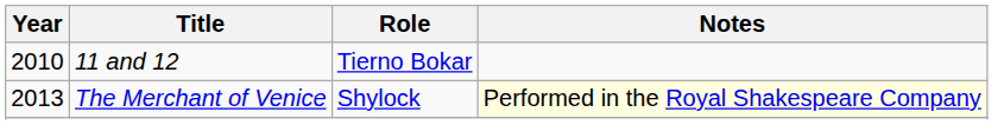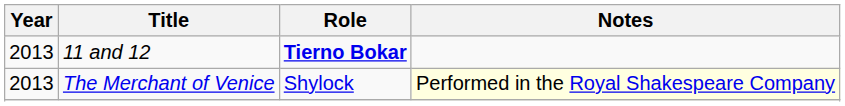 <table class="wikitable">
 <tr>
 <th>Year</th>
 <th>Title</th>
 <th>Role</th>
 <th>Notes</th>
 </tr>
 <tr>
-<td>2010</td>
+<td>2013</td>
 <td><em>11 and 12</em></td>
-<td><a href='#'>Tierno Bokar</a></td>
+<td><strong><a href='#'>Tierno Bokar</a></strong></td>
 <td></td>
 </tr>
 <tr>
 <td>2013</td>
 <td><em><a href='#'>The Merchant of Venice</a></em></td>
 <td><a href='#'>Shylock</a></td>
 <td style="background: lightyellow;">Performed in the <a href='#'>Royal Shakespeare Company</a></td>
 </tr>
 <tr>
 </tr>
 <tr>
 </tr>
 </table>
